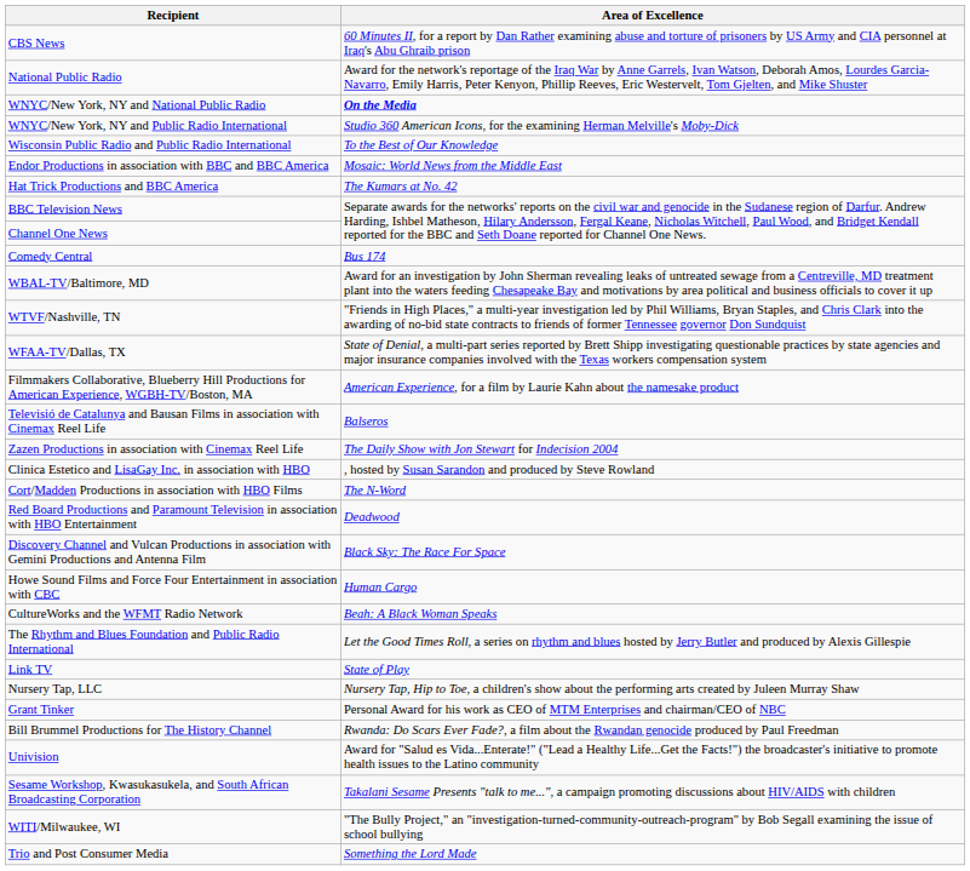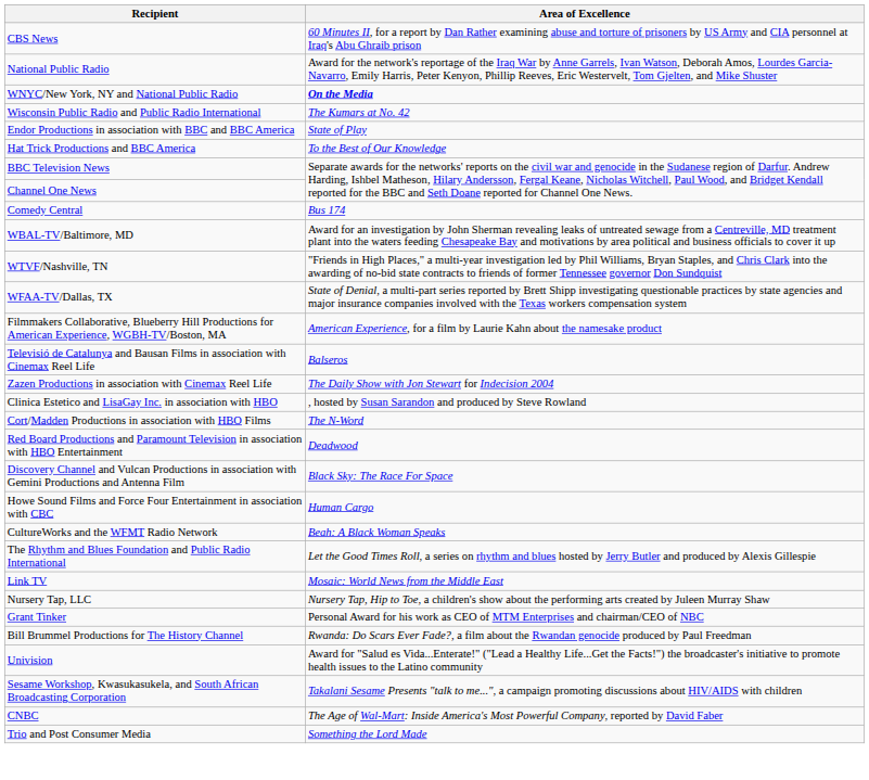 <table class="wikitable" style="width:95%">
 <tr bgcolor="#CCCCCC">
 <th width=35%>Recipient</th>
 <th width=65%>Area of Excellence</th>
 </tr>
 <tr>
 <td><a href='#'>CBS News</a></td>
 <td><em><a href='#'>60 Minutes II</a></em>, for a report by <a href='#'>Dan Rather</a> examining <a href='#'>abuse and torture of prisoners</a> by <a href='#'>US Army</a> and <a href='#'>CIA</a> personnel at <a href='#'>Iraq</a>'s <a href='#'>Abu Ghraib prison</a></td>
 </tr>
 <tr>
 <td><a href='#'>National Public Radio</a></td>
 <td>Award for the network's reportage of the <a href='#'>Iraq War</a> by <a href='#'>Anne Garrels</a>, <a href='#'>Ivan Watson</a>, Deborah Amos, <a href='#'>Lourdes Garcia-Navarro</a>, Emily Harris, Peter Kenyon, Phillip Reeves, Eric Westervelt, <a href='#'>Tom Gjelten</a>, and <a href='#'>Mike Shuster</a></td>
 </tr>
 <tr>
 <td><a href='#'>WNYC</a>/New York, NY and <a href='#'>National Public Radio</a></td>
 <td><strong><em><a href='#'>On the Media</a></em></strong></td>
 </tr>
 <tr>
-<td><a href='#'>WNYC</a>/New York, NY and <a href='#'>Public Radio International</a></td>
-<td><em><a href='#'>Studio 360</a> American Icons</em>, for the  examining <a href='#'>Herman Melville</a>'s <em><a href='#'>Moby-Dick</a></em></td>
-</tr>
-<tr>
 <td><a href='#'>Wisconsin Public Radio</a> and <a href='#'>Public Radio International</a></td>
-<td><em><a href='#'>To the Best of Our Knowledge</a></em></td>
+<td><em><a href='#'>The Kumars at No. 42</a></em></td>
 </tr>
 <tr>
 <td><a href='#'>Endor Productions</a> in association with <a href='#'>BBC</a> and <a href='#'>BBC America</a></td>
-<td><em><a href='#'>Mosaic: World News from the Middle East</a></em></td>
+<td><em><a href='#'>State of Play</a></em></td>
 </tr>
 <tr>
 <td><a href='#'>Hat Trick Productions</a> and <a href='#'>BBC America</a></td>
-<td><em><a href='#'>The Kumars at No. 42</a></em></td>
+<td><em><a href='#'>To the Best of Our Knowledge</a></em></td>
 </tr>
 <tr>
 <td><a href='#'>BBC Television News</a></td>
 <td rowspan="2">Separate awards for the networks' reports on the <a href='#'>civil war and genocide</a> in the <a href='#'>Sudanese</a> region of <a href='#'>Darfur</a>. Andrew Harding, Ishbel Matheson, <a href='#'>Hilary Andersson</a>, <a href='#'>Fergal Keane</a>, <a href='#'>Nicholas Witchell</a>, <a href='#'>Paul Wood</a>, and <a href='#'>Bridget Kendall</a> reported for the BBC and <a href='#'>Seth Doane</a> reported for Channel One News.</td>
 </tr>
 <tr>
 <td><a href='#'>Channel One News</a></td>
 </tr>
 <tr>
 <td><a href='#'>Comedy Central</a></td>
 <td><em><a href='#'>Bus 174</a></em></td>
 </tr>
 <tr>
 <td><a href='#'>WBAL-TV</a>/Baltimore, MD</td>
 <td>Award for an investigation by John Sherman revealing leaks of untreated sewage from a <a href='#'>Centreville, MD</a> treatment plant into the waters feeding <a href='#'>Chesapeake Bay</a> and motivations by area political and business officials to cover it up</td>
 </tr>
 <tr>
 <td><a href='#'>WTVF</a>/Nashville, TN</td>
 <td>"Friends in High Places," a multi-year investigation led by Phil Williams, Bryan Staples, and <a href='#'>Chris Clark</a> into the awarding of no-bid state contracts to friends of former <a href='#'>Tennessee</a> <a href='#'>governor</a> <a href='#'>Don Sundquist</a></td>
 </tr>
 <tr>
 <td><a href='#'>WFAA-TV</a>/Dallas, TX</td>
 <td><em>State of Denial</em>, a multi-part series reported by Brett Shipp investigating questionable practices by state agencies and major insurance companies involved with the <a href='#'>Texas</a> workers compensation system</td>
 </tr>
 <tr>
 <td>Filmmakers Collaborative, Blueberry Hill Productions for <a href='#'>American Experience</a>, <a href='#'>WGBH-TV</a>/Boston, MA</td>
 <td><em><a href='#'>American Experience</a></em>, for <em></em> a film by Laurie Kahn about <a href='#'>the namesake product</a></td>
 </tr>
 <tr>
 <td><a href='#'>Televisió de Catalunya</a> and Bausan Films in association with <a href='#'>Cinemax</a> Reel Life</td>
 <td><em><a href='#'>Balseros</a></em></td>
 </tr>
 <tr>
 <td><a href='#'>Zazen Productions</a> in association with <a href='#'>Cinemax</a> Reel Life</td>
 <td><em><a href='#'>The Daily Show with Jon Stewart</a></em> for <em><a href='#'>Indecision 2004</a></em></td>
 </tr>
 <tr>
 <td>Clinica Estetico and <a href='#'>LisaGay Inc.</a> in association with <a href='#'>HBO</a></td>
 <td><em></em>, hosted by <a href='#'>Susan Sarandon</a> and produced by Steve Rowland</td>
 </tr>
 <tr>
 <td><a href='#'>Cort</a>/<a href='#'>Madden</a> Productions in association with <a href='#'>HBO</a> Films</td>
 <td><em><a href='#'>The N-Word</a></em></td>
 </tr>
 <tr>
 <td><a href='#'>Red Board Productions</a> and <a href='#'>Paramount Television</a> in association with <a href='#'>HBO</a> Entertainment</td>
 <td><em><a href='#'>Deadwood</a></em></td>
 </tr>
 <tr>
 <td><a href='#'>Discovery Channel</a> and Vulcan Productions in association with Gemini Productions and Antenna Film</td>
 <td><em><a href='#'>Black Sky: The Race For Space</a></em></td>
 </tr>
 <tr>
 <td>Howe Sound Films and Force Four Entertainment in association with <a href='#'>CBC</a></td>
 <td><em><a href='#'>Human Cargo</a></em></td>
 </tr>
 <tr>
 <td>CultureWorks and the <a href='#'>WFMT</a> Radio Network</td>
 <td><em><a href='#'>Beah: A Black Woman Speaks</a></em></td>
 </tr>
 <tr>
 <td>The <a href='#'>Rhythm and Blues Foundation</a> and <a href='#'>Public Radio International</a></td>
 <td><em>Let the Good Times Roll</em>, a series on <a href='#'>rhythm and blues</a> hosted by <a href='#'>Jerry Butler</a> and produced by Alexis Gillespie</td>
 </tr>
 <tr>
 <td><a href='#'>Link TV</a></td>
-<td><em><a href='#'>State of Play</a></em></td>
+<td><em><a href='#'>Mosaic: World News from the Middle East</a></em></td>
 </tr>
 <tr>
 <td>Nursery Tap, LLC</td>
 <td><em>Nursery Tap, Hip to Toe</em>, a children's show about the performing arts created by Juleen Murray Shaw</td>
 </tr>
 <tr>
 <td><a href='#'>Grant Tinker</a></td>
 <td>Personal Award for his work as CEO of <a href='#'>MTM Enterprises</a> and chairman/CEO of <a href='#'>NBC</a></td>
 </tr>
 <tr>
 <td>Bill Brummel Productions for <a href='#'>The History Channel</a></td>
 <td><em>Rwanda: Do Scars Ever Fade?</em>, a film about the <a href='#'>Rwandan genocide</a> produced by Paul Freedman</td>
 </tr>
 <tr>
 <td><a href='#'>Univision</a></td>
 <td>Award for "Salud es Vida...Enterate!" ("Lead a Healthy Life...Get the Facts!") the broadcaster's initiative to promote health issues to the Latino community</td>
 </tr>
 <tr>
 <td><a href='#'>Sesame Workshop</a>, Kwasukasukela, and <a href='#'>South African Broadcasting Corporation</a></td>
 <td><em><a href='#'>Takalani Sesame</a> Presents "talk to me..."</em>, a campaign promoting discussions about <a href='#'>HIV/AIDS</a> with children</td>
 </tr>
 <tr>
-<td><a href='#'>WITI</a>/Milwaukee, WI</td>
-<td>"The Bully Project," an "investigation-turned-community-outreach-program" by Bob Segall examining the issue of school bullying</td>
+<td><a href='#'>CNBC</a></td>
+<td><em>The Age of <a href='#'>Wal-Mart</a>: Inside America's Most Powerful Company</em>, reported by <a href='#'>David Faber</a></td>
 </tr>
 <tr>
 <td><a href='#'>Trio</a> and Post Consumer Media</td>
 <td><em><a href='#'>Something the Lord Made</a></em></td>
 </tr>
 </table>
